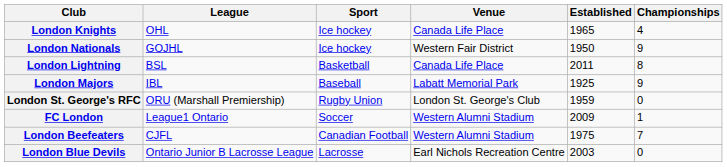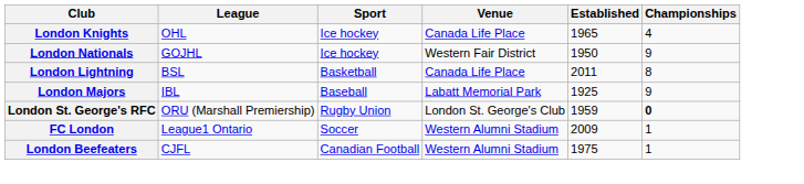 <table class="sortable wikitable">
 <tr>
 <th>Club</th>
 <th>League</th>
 <th>Sport</th>
 <th>Venue</th>
 <th>Established</th>
 <th>Championships</th>
 </tr>
 <tr>
 <th><a href='#'>London Knights</a></th>
 <td><a href='#'>OHL</a></td>
 <td><a href='#'>Ice hockey</a></td>
 <td><a href='#'>Canada Life Place</a></td>
 <td>1965</td>
 <td>4</td>
 </tr>
 <tr>
 <th><a href='#'>London Nationals</a></th>
 <td><a href='#'>GOJHL</a></td>
 <td><a href='#'>Ice hockey</a></td>
 <td>Western Fair District</td>
 <td>1950</td>
 <td>9</td>
 </tr>
 <tr>
 <th><a href='#'>London Lightning</a></th>
 <td><a href='#'>BSL</a></td>
 <td><a href='#'>Basketball</a></td>
 <td><a href='#'>Canada Life Place</a></td>
 <td>2011</td>
 <td>8</td>
 </tr>
 <tr>
 <th><a href='#'>London Majors</a></th>
 <td><a href='#'>IBL</a></td>
 <td><a href='#'>Baseball</a></td>
 <td><a href='#'>Labatt Memorial Park</a></td>
 <td>1925</td>
 <td>9</td>
 </tr>
 <tr>
 <th>London St. George's RFC</th>
 <td><a href='#'>ORU</a> (Marshall Premiership)</td>
 <td><a href='#'>Rugby Union</a></td>
 <td>London St. George's Club</td>
 <td>1959</td>
-<td>0</td>
+<td><strong>0</strong></td>
 </tr>
 <tr>
 <th><a href='#'>FC London</a></th>
 <td><a href='#'>League1 Ontario</a></td>
 <td><a href='#'>Soccer</a></td>
 <td><a href='#'>Western Alumni Stadium</a></td>
 <td>2009</td>
 <td>1</td>
 </tr>
 <tr>
 <th><a href='#'>London Beefeaters</a></th>
 <td><a href='#'>CJFL</a></td>
 <td><a href='#'>Canadian Football</a></td>
 <td><a href='#'>Western Alumni Stadium</a></td>
 <td>1975</td>
-<td>7</td>
-</tr>
-<tr>
-<th><a href='#'>London Blue Devils</a></th>
-<td><a href='#'>Ontario Junior B Lacrosse League</a></td>
-<td><a href='#'>Lacrosse</a></td>
-<td>Earl Nichols Recreation Centre</td>
-<td>2003</td>
-<td>0</td>
+<td>1</td>
 </tr>
 </table>
